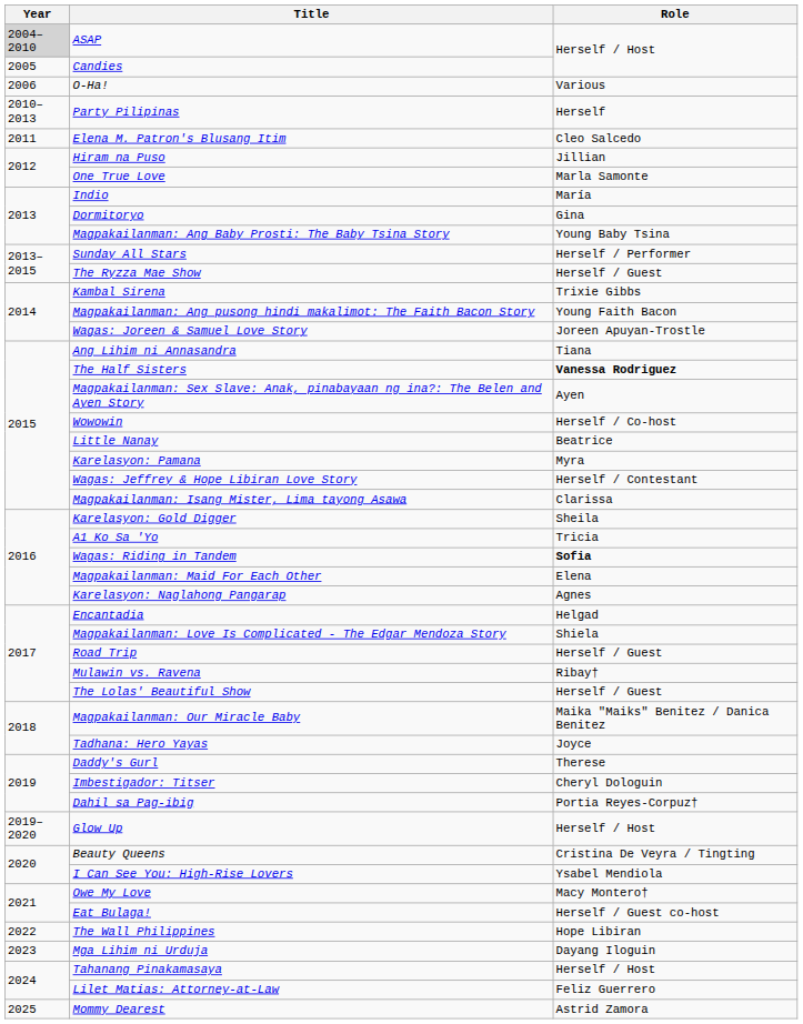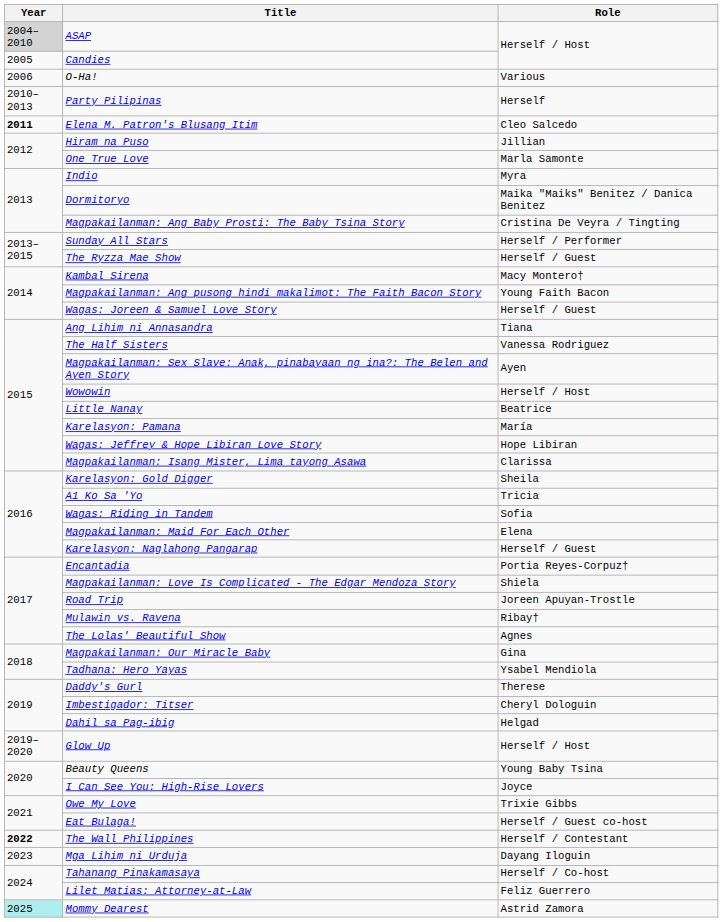 <table class="wikitable sortable">
 <tr>
 <th>Year</th>
 <th>Title</th>
 <th>Role</th>
 </tr>
 <tr>
 <td style="background: lightgrey;">2004–2010</td>
 <td><em><a href='#'>ASAP</a></em></td>
 <td rowspan="2">Herself / Host</td>
 </tr>
 <tr>
 <td>2005</td>
 <td><em><a href='#'>Candies</a></em></td>
 </tr>
 <tr>
 <td>2006</td>
 <td><em>O-Ha!</em></td>
 <td>Various</td>
 </tr>
 <tr>
 <td>2010–2013</td>
 <td><em><a href='#'>Party Pilipinas</a></em></td>
 <td>Herself</td>
 </tr>
 <tr>
-<td>2011</td>
+<td><strong>2011</strong></td>
 <td><em><a href='#'>Elena M. Patron's Blusang Itim</a></em></td>
 <td>Cleo Salcedo</td>
 </tr>
 <tr>
 <td rowspan="2">2012</td>
 <td><em><a href='#'>Hiram na Puso</a></em></td>
 <td>Jillian</td>
 </tr>
 <tr>
 <td><em><a href='#'>One True Love</a></em></td>
 <td>Marla Samonte</td>
 </tr>
 <tr>
 <td rowspan="3">2013</td>
 <td><em><a href='#'>Indio</a></em></td>
-<td>María</td>
+<td>Myra</td>
 </tr>
 <tr>
 <td><em><a href='#'>Dormitoryo</a></em></td>
-<td>Gina</td>
+<td>Maika "Maiks" Benitez / Danica Benitez</td>
 </tr>
 <tr>
 <td><em><a href='#'>Magpakailanman: Ang Baby Prosti: The Baby Tsina Story</a></em></td>
-<td>Young Baby Tsina</td>
+<td>Cristina De Veyra / Tingting</td>
 </tr>
 <tr>
 <td rowspan="2">2013–2015</td>
 <td><em><a href='#'>Sunday All Stars</a></em></td>
 <td>Herself / Performer</td>
 </tr>
 <tr>
 <td><em><a href='#'>The Ryzza Mae Show</a></em></td>
 <td>Herself / Guest</td>
 </tr>
 <tr>
 <td rowspan="3">2014</td>
 <td><em><a href='#'>Kambal Sirena</a></em></td>
-<td>Trixie Gibbs</td>
+<td>Macy Montero†</td>
 </tr>
 <tr>
 <td><em><a href='#'>Magpakailanman: Ang pusong hindi makalimot: The Faith Bacon Story</a></em></td>
 <td>Young Faith Bacon</td>
 </tr>
 <tr>
 <td><em><a href='#'>Wagas: Joreen & Samuel Love Story</a></em></td>
-<td>Joreen Apuyan-Trostle</td>
+<td>Herself / Guest</td>
 </tr>
 <tr>
 <td rowspan="8">2015</td>
 <td><em><a href='#'>Ang Lihim ni Annasandra</a></em></td>
 <td>Tiana</td>
 </tr>
 <tr>
 <td><em><a href='#'>The Half Sisters</a></em></td>
-<td><strong>Vanessa Rodriguez</strong></td>
+<td>Vanessa Rodriguez</td>
 </tr>
 <tr>
 <td><em><a href='#'>Magpakailanman: Sex Slave: Anak, pinabayaan ng ina?: The Belen and Ayen Story</a></em></td>
 <td>Ayen</td>
 </tr>
 <tr>
 <td><em><a href='#'>Wowowin</a></em></td>
-<td>Herself / Co-host</td>
+<td>Herself / Host</td>
 </tr>
 <tr>
 <td><em><a href='#'>Little Nanay</a></em></td>
 <td>Beatrice</td>
 </tr>
 <tr>
 <td><em><a href='#'>Karelasyon: Pamana</a></em></td>
-<td>Myra</td>
+<td>María</td>
 </tr>
 <tr>
 <td><em><a href='#'>Wagas: Jeffrey & Hope Libiran Love Story</a></em></td>
-<td>Herself / Contestant</td>
+<td>Hope Libiran</td>
 </tr>
 <tr>
 <td><em><a href='#'>Magpakailanman: Isang Mister, Lima tayong Asawa</a></em></td>
 <td>Clarissa</td>
 </tr>
 <tr>
 <td rowspan="5">2016</td>
 <td><em><a href='#'>Karelasyon: Gold Digger</a></em></td>
 <td>Sheila</td>
 </tr>
 <tr>
 <td><em><a href='#'>A1 Ko Sa 'Yo</a></em></td>
 <td>Tricia</td>
 </tr>
 <tr>
 <td><em><a href='#'>Wagas: Riding in Tandem</a></em></td>
-<td><strong>Sofia</strong></td>
+<td>Sofia</td>
 </tr>
 <tr>
 <td><em><a href='#'>Magpakailanman: Maid For Each Other</a></em></td>
 <td>Elena</td>
 </tr>
 <tr>
 <td><em><a href='#'>Karelasyon: Naglahong Pangarap</a></em></td>
-<td>Agnes</td>
+<td>Herself / Guest</td>
 </tr>
 <tr>
 <td rowspan="5">2017</td>
 <td><em><a href='#'>Encantadia</a></em></td>
-<td>Helgad</td>
+<td>Portia Reyes-Corpuz†</td>
 </tr>
 <tr>
 <td><em><a href='#'>Magpakailanman: Love Is Complicated - The Edgar Mendoza Story</a></em></td>
 <td>Shiela</td>
 </tr>
 <tr>
 <td><a href='#'><em>Road Trip</em></a></td>
-<td>Herself / Guest</td>
+<td>Joreen Apuyan-Trostle</td>
 </tr>
 <tr>
 <td><em><a href='#'>Mulawin vs. Ravena</a></em></td>
 <td>Ribay†</td>
 </tr>
 <tr>
 <td><em><a href='#'>The Lolas' Beautiful Show</a></em></td>
-<td>Herself / Guest</td>
+<td>Agnes</td>
 </tr>
 <tr>
 <td rowspan=2>2018</td>
 <td><em><a href='#'>Magpakailanman: Our Miracle Baby</a></em></td>
-<td>Maika "Maiks" Benitez / Danica Benitez</td>
+<td>Gina</td>
 </tr>
 <tr>
 <td><em><a href='#'>Tadhana: Hero Yayas</a></em></td>
-<td>Joyce</td>
+<td>Ysabel Mendiola</td>
 </tr>
 <tr>
 <td rowspan=3>2019</td>
 <td><em><a href='#'>Daddy's Gurl</a></em></td>
 <td>Therese</td>
 </tr>
 <tr>
 <td><em><a href='#'>Imbestigador: Titser</a></em></td>
 <td>Cheryl Dologuin</td>
 </tr>
 <tr>
 <td><em><a href='#'>Dahil sa Pag-ibig</a></em></td>
-<td>Portia Reyes-Corpuz†</td>
+<td>Helgad</td>
 </tr>
 <tr>
 <td>2019–2020</td>
 <td><em><a href='#'>Glow Up</a></em></td>
 <td>Herself / Host</td>
 </tr>
 <tr>
 <td rowspan=2>2020</td>
 <td><em>Beauty Queens</em></td>
-<td>Cristina De Veyra / Tingting</td>
+<td>Young Baby Tsina</td>
 </tr>
 <tr>
 <td><em><a href='#'>I Can See You: High-Rise Lovers</a> </em></td>
-<td>Ysabel Mendiola</td>
+<td>Joyce</td>
 </tr>
 <tr>
 <td rowspan=2>2021</td>
 <td><em><a href='#'>Owe My Love</a></em></td>
-<td>Macy Montero†</td>
+<td>Trixie Gibbs</td>
 </tr>
 <tr>
 <td><em><a href='#'>Eat Bulaga!</a></em></td>
 <td>Herself / Guest co-host</td>
 </tr>
 <tr>
-<td>2022</td>
+<td><strong>2022</strong></td>
 <td><em><a href='#'>The Wall Philippines</a></em></td>
-<td>Hope Libiran</td>
+<td>Herself / Contestant</td>
 </tr>
 <tr>
 <td>2023</td>
 <td><em><a href='#'>Mga Lihim ni Urduja</a></em></td>
 <td>Dayang Iloguin</td>
 </tr>
 <tr>
 <td rowspan="2">2024</td>
 <td><em><a href='#'>Tahanang Pinakamasaya</a></em></td>
-<td>Herself / Host</td>
+<td>Herself / Co-host</td>
 </tr>
 <tr>
 <td><em><a href='#'>Lilet Matias: Attorney-at-Law</a></em></td>
 <td>Feliz Guerrero</td>
 </tr>
 <tr>
-<td>2025</td>
+<td style="background: paleturquoise;">2025</td>
 <td><em><a href='#'>Mommy Dearest</a></em></td>
 <td>Astrid Zamora</td>
 </tr>
 </table>
